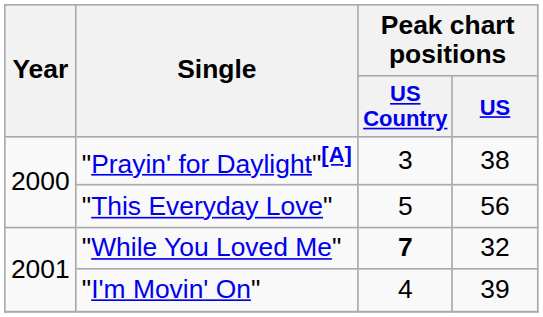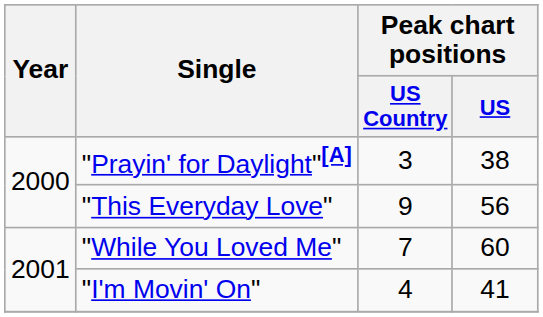 <table class="wikitable" style="text-align:center;">
 <tr>
 <th rowspan="2">Year</th>
 <th rowspan="2">Single</th>
 <th colspan="2">Peak chart<br>positions</th>
 </tr>
 <tr style=font-size:smaller;>
 <th width="45"><a href='#'>US Country</a></th>
 <th width="45"><a href='#'>US</a></th>
 </tr>
 <tr>
 <td rowspan="2">2000</td>
 <td align="left">"<a href='#'>Prayin' for Daylight</a>"<sup><a href='#'><strong>[A]</strong></a></sup></td>
 <td>3</td>
 <td>38</td>
 </tr>
 <tr>
 <td align="left">"<a href='#'>This Everyday Love</a>"</td>
-<td>5</td>
+<td>9</td>
 <td>56</td>
 </tr>
 <tr>
 <td rowspan="2">2001</td>
 <td align="left">"<a href='#'>While You Loved Me</a>"</td>
-<td><strong>7</strong></td>
-<td>32</td>
+<td>7</td>
+<td>60</td>
 </tr>
 <tr>
 <td align="left">"<a href='#'>I'm Movin' On</a>"</td>
 <td>4</td>
-<td>39</td>
+<td>41</td>
 </tr>
 <tr>
 </tr>
 </table>
